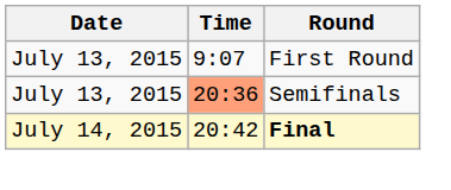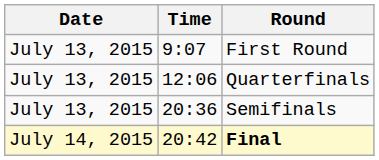 <table class="wikitable">
 <tr>
 <th>Date</th>
 <th>Time</th>
 <th>Round</th>
 </tr>
 <tr>
 <td>July 13, 2015</td>
 <td>9:07</td>
 <td>First Round</td>
 </tr>
 <tr>
 <td>July 13, 2015</td>
-<td style="background: lightsalmon;">20:36</td>
+<td>12:06</td>
+<td>Quarterfinals</td>
+</tr>
+<tr>
+<td>July 13, 2015</td>
+<td>20:36</td>
 <td>Semifinals</td>
 </tr>
 <tr style=background:lemonchiffon>
 <td>July 14, 2015</td>
 <td>20:42</td>
 <td><strong>Final</strong></td>
 </tr>
 </table>
